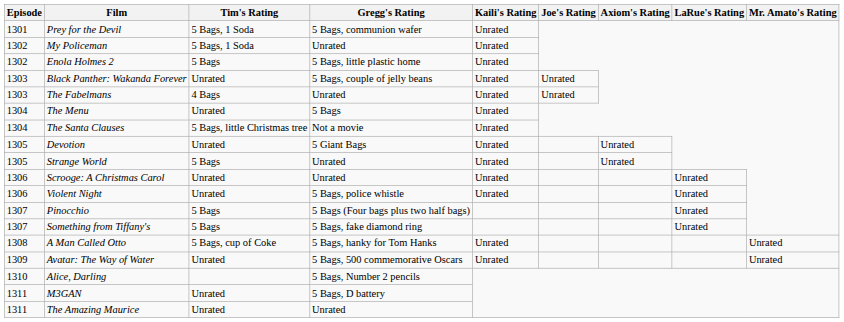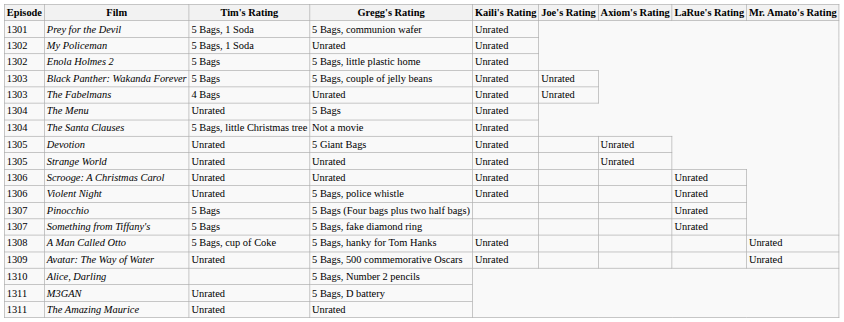 <table class="wikitable">
 <tr>
 <th>Episode</th>
 <th>Film</th>
 <th>Tim's Rating</th>
 <th>Gregg's Rating</th>
 <th>Kaili's Rating</th>
 <th>Joe's Rating</th>
 <th>Axiom's Rating</th>
 <th>LaRue's Rating</th>
 <th>Mr. Amato's Rating</th>
 </tr>
 <tr>
 <td>1301</td>
 <td><em>Prey for the Devil</em></td>
 <td>5 Bags, 1 Soda</td>
 <td>5 Bags, communion wafer</td>
 <td>Unrated</td>
 </tr>
 <tr>
 <td>1302</td>
 <td><em>My Policeman</em></td>
 <td>5 Bags, 1 Soda</td>
 <td>Unrated</td>
 <td>Unrated</td>
 </tr>
 <tr>
 <td>1302</td>
 <td><em>Enola Holmes 2</em></td>
 <td>5 Bags</td>
 <td>5 Bags, little plastic home</td>
 <td>Unrated</td>
 </tr>
 <tr>
 <td>1303</td>
 <td><em>Black Panther: Wakanda Forever</em></td>
-<td>Unrated</td>
+<td>5 Bags</td>
 <td>5 Bags, couple of jelly beans</td>
 <td>Unrated</td>
 <td>Unrated</td>
 </tr>
 <tr>
 <td>1303</td>
 <td><em>The Fabelmans</em></td>
 <td>4 Bags</td>
 <td>Unrated</td>
 <td>Unrated</td>
 <td>Unrated</td>
 </tr>
 <tr>
 <td>1304</td>
 <td><em>The Menu</em></td>
 <td>Unrated</td>
 <td>5 Bags</td>
 <td>Unrated</td>
 </tr>
 <tr>
 <td>1304</td>
 <td><em>The Santa Clauses</em></td>
 <td>5 Bags, little Christmas tree</td>
 <td>Not a movie</td>
 <td>Unrated</td>
 </tr>
 <tr>
 <td>1305</td>
 <td><em>Devotion</em></td>
 <td>Unrated</td>
 <td>5 Giant Bags</td>
 <td>Unrated</td>
 <td></td>
 <td>Unrated</td>
 </tr>
 <tr>
 <td>1305</td>
 <td><em>Strange World</em></td>
-<td>5 Bags</td>
+<td>Unrated</td>
 <td>Unrated</td>
 <td>Unrated</td>
 <td></td>
 <td>Unrated</td>
 </tr>
 <tr>
 <td>1306</td>
 <td><em>Scrooge: A Christmas Carol</em></td>
 <td>Unrated</td>
 <td>Unrated</td>
 <td>Unrated</td>
 <td></td>
 <td></td>
 <td>Unrated</td>
 </tr>
 <tr>
 <td>1306</td>
 <td><em>Violent Night</em></td>
 <td>Unrated</td>
 <td>5 Bags, police whistle</td>
 <td>Unrated</td>
 <td></td>
 <td></td>
 <td>Unrated</td>
 </tr>
 <tr>
 <td>1307</td>
 <td><em>Pinocchio</em></td>
 <td>5 Bags</td>
 <td>5 Bags (Four bags plus two half bags)</td>
 <td></td>
 <td></td>
 <td></td>
 <td>Unrated</td>
 </tr>
 <tr>
 <td>1307</td>
 <td><em>Something from Tiffany's</em></td>
 <td>5 Bags</td>
 <td>5 Bags, fake diamond ring</td>
 <td></td>
 <td></td>
 <td></td>
 <td>Unrated</td>
 </tr>
 <tr>
 <td>1308</td>
 <td><em>A Man Called Otto</em></td>
 <td>5 Bags, cup of Coke</td>
 <td>5 Bags, hanky for Tom Hanks</td>
 <td>Unrated</td>
 <td></td>
 <td></td>
 <td></td>
 <td>Unrated</td>
 </tr>
 <tr>
 <td>1309</td>
 <td><em>Avatar: The Way of Water</em></td>
 <td>Unrated</td>
 <td>5 Bags, 500 commemorative Oscars</td>
 <td>Unrated</td>
 <td></td>
 <td></td>
 <td></td>
 <td>Unrated</td>
 </tr>
 <tr>
 <td>1310</td>
 <td><em>Alice, Darling</em></td>
 <td></td>
 <td>5 Bags, Number 2 pencils</td>
 </tr>
 <tr>
 <td>1311</td>
 <td><em>M3GAN</em></td>
 <td>Unrated</td>
 <td>5 Bags, D battery</td>
 </tr>
 <tr>
 <td>1311</td>
 <td><em>The Amazing Maurice</em></td>
 <td>Unrated</td>
 <td>Unrated</td>
 </tr>
 </table>
